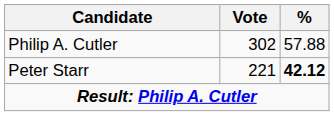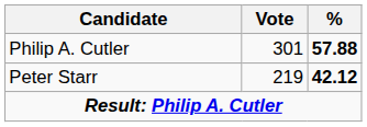 <table class="wikitable">
 <tr>
 <th bgcolor="#DDDDFF" width="200px">Candidate</th>
 <th bgcolor="#DDDDFF" width="50px">Vote</th>
 <th bgcolor="#DDDDFF"  width="30px">%</th>
 </tr>
 <tr>
 <td>Philip A. Cutler</td>
-<td align="right">302</td>
-<td align="right">57.88</td>
+<td align="right">301</td>
+<td align="right"><strong>57.88</strong></td>
 </tr>
 <tr>
 <td>Peter Starr</td>
-<td align="right">221</td>
+<td align="right">219</td>
 <td align="right"><strong>42.12</strong></td>
 </tr>
 <tr>
 <td colspan=5 align="center"><strong><em>Result: <a href='#'>Philip A. Cutler</a></em></strong></td>
 </tr>
 </table>
